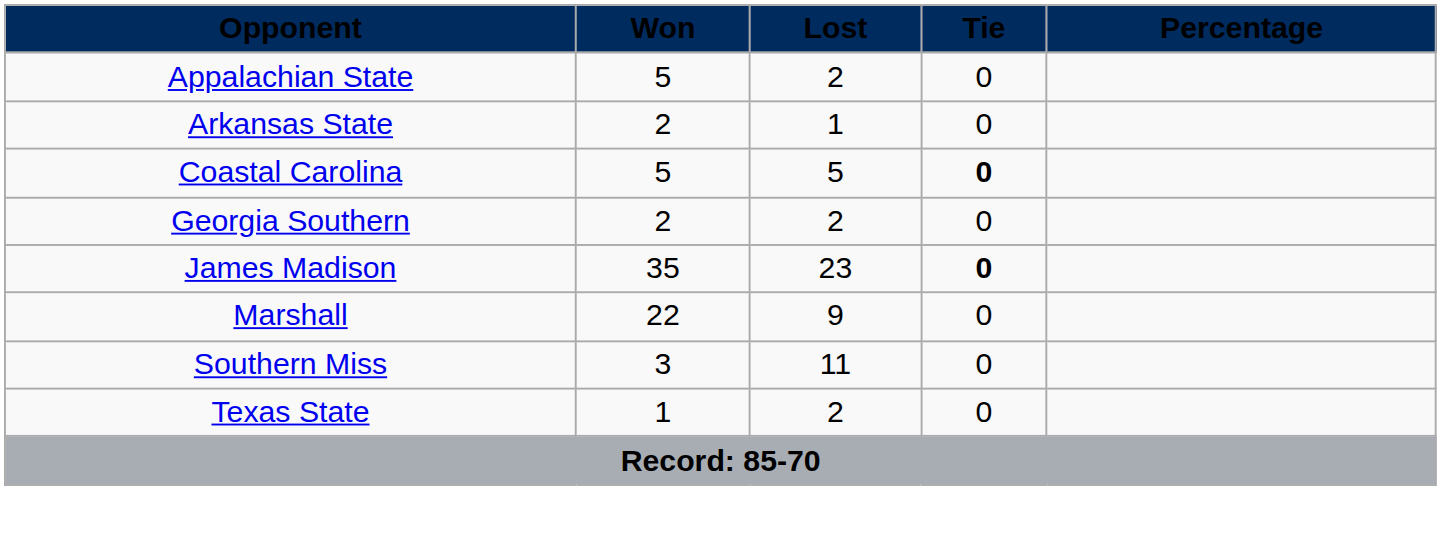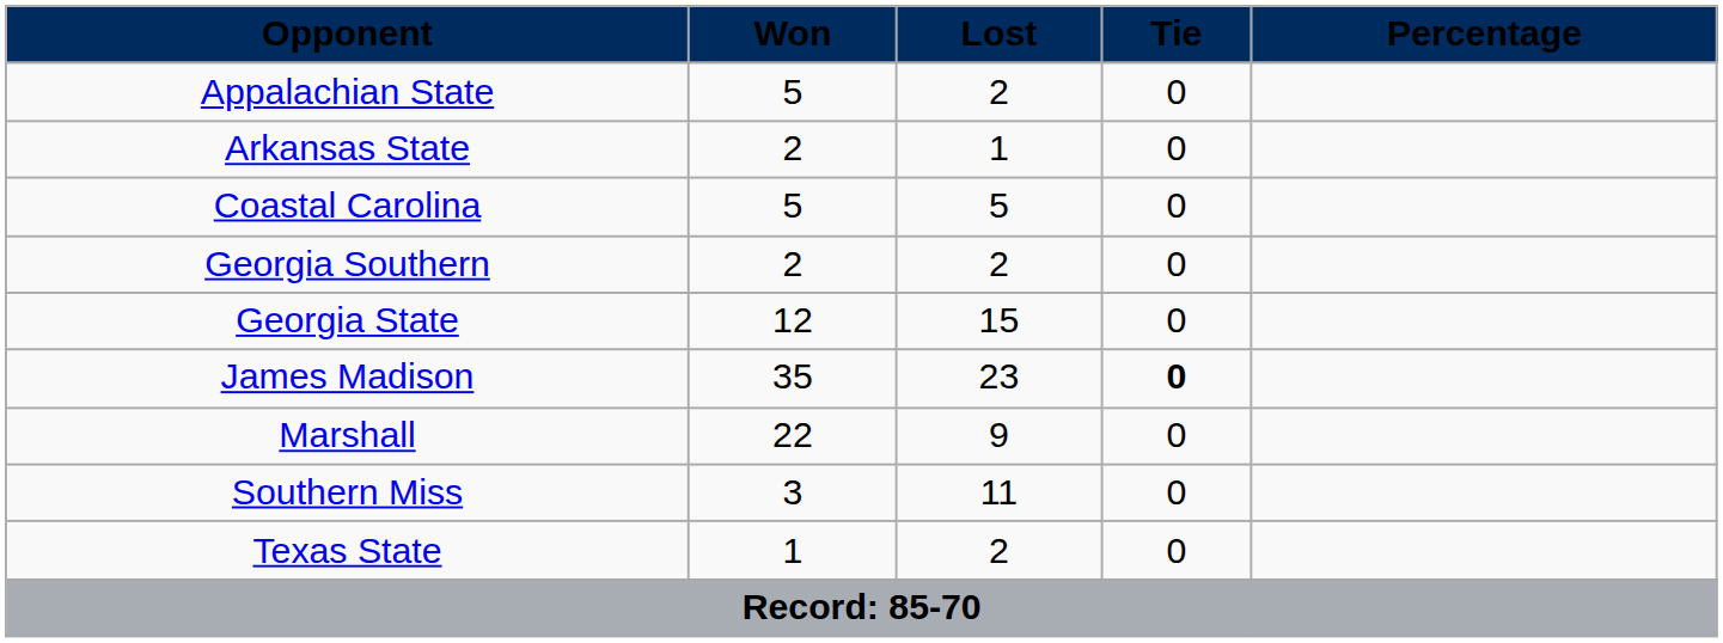 <table cellpadding="1" style="width:60%" class="wikitable">
 <tr>
 <th style="background:#002B5F;"><span> Opponent</span></th>
 <th style="background:#002B5F;"><span> Won</span></th>
 <th style="background:#002B5F;"><span> Lost</span></th>
 <th style="background:#002B5F;"><span> Tie</span></th>
 <th style="background:#002B5F;"><span> Percentage</span></th>
 </tr>
 <tr style="text-align:center;">
 <td><a href='#'>Appalachian State</a></td>
 <td>5</td>
 <td>2</td>
 <td>0</td>
 <td><strong></strong></td>
 </tr>
 <tr style="text-align:center;">
 <td><a href='#'>Arkansas State</a></td>
 <td>2</td>
 <td>1</td>
 <td>0</td>
 <td><strong></strong></td>
 </tr>
 <tr style="text-align:center;">
 <td><a href='#'>Coastal Carolina</a></td>
 <td>5</td>
 <td>5</td>
-<td><strong>0</strong></td>
+<td>0</td>
 <td><strong></strong></td>
 </tr>
 <tr style="text-align:center;">
 <td><a href='#'>Georgia Southern</a></td>
 <td>2</td>
 <td>2</td>
+<td>0</td>
+<td><strong></strong></td>
+</tr>
+<tr style="text-align:center;">
+<td><a href='#'>Georgia State</a></td>
+<td>12</td>
+<td>15</td>
 <td>0</td>
 <td><strong></strong></td>
 </tr>
 <tr style="text-align:center;">
 <td><a href='#'>James Madison</a></td>
 <td>35</td>
 <td>23</td>
 <td><strong>0</strong></td>
 <td><strong></strong></td>
 </tr>
 <tr style="text-align:center;">
 <td><a href='#'>Marshall</a></td>
 <td>22</td>
 <td>9</td>
 <td>0</td>
 <td><strong></strong></td>
 </tr>
 <tr style="text-align:center;">
 <td><a href='#'>Southern Miss</a></td>
 <td>3</td>
 <td>11</td>
 <td>0</td>
 <td><strong></strong></td>
 </tr>
 <tr style="text-align:center;">
 <td><a href='#'>Texas State</a></td>
 <td>1</td>
 <td>2</td>
 <td>0</td>
 <td><strong></strong></td>
 </tr>
 <tr class="unsortable" style="text-align:center; background:#A8ADB4;">
 <td colspan="5"><strong>Record: 85-70 </strong></td>
 </tr>
 </table>
